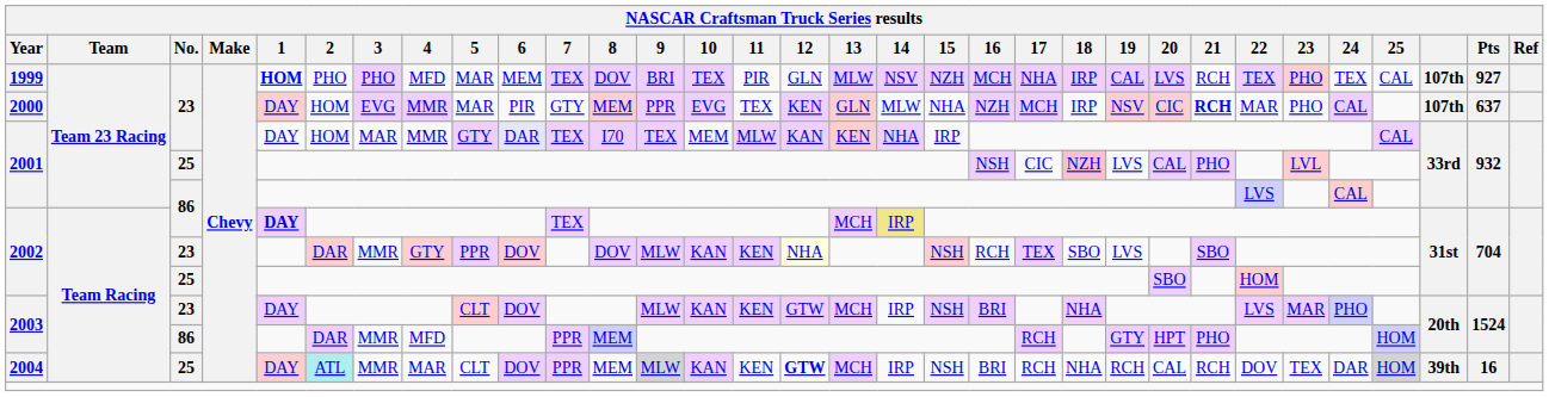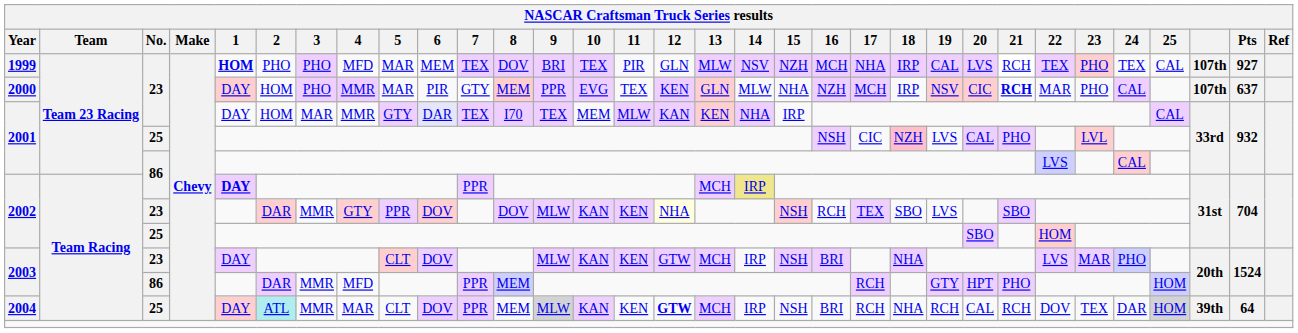 <table class="wikitable" style="text-align:center; font-size:75%">
 <tr>
 <th colspan=32><a href='#'>NASCAR Craftsman Truck Series</a> results</th>
 </tr>
 <tr>
 <th>Year</th>
 <th>Team</th>
 <th>No.</th>
 <th>Make</th>
 <th>1</th>
 <th>2</th>
 <th>3</th>
 <th>4</th>
 <th>5</th>
 <th>6</th>
 <th>7</th>
 <th>8</th>
 <th>9</th>
 <th>10</th>
 <th>11</th>
 <th>12</th>
 <th>13</th>
 <th>14</th>
 <th>15</th>
 <th>16</th>
 <th>17</th>
 <th>18</th>
 <th>19</th>
 <th>20</th>
 <th>21</th>
 <th>22</th>
 <th>23</th>
 <th>24</th>
 <th>25</th>
 <th></th>
 <th>Pts</th>
 <th>Ref</th>
 </tr>
 <tr>
 <th><a href='#'>1999</a></th>
 <th rowspan=5><a href='#'>Team 23 Racing</a></th>
 <th rowspan=3>23</th>
 <th rowspan=11><a href='#'>Chevy</a></th>
 <td><strong><a href='#'>HOM</a></strong></td>
 <td><a href='#'>PHO</a></td>
 <td style="background:#EFCFFF;"><a href='#'>PHO</a><br></td>
 <td><a href='#'>MFD</a></td>
 <td><a href='#'>MAR</a></td>
 <td><a href='#'>MEM</a></td>
 <td style="background:#EFCFFF;"><a href='#'>TEX</a><br></td>
 <td style="background:#EFCFFF;"><a href='#'>DOV</a><br></td>
 <td style="background:#EFCFFF;"><a href='#'>BRI</a><br></td>
 <td style="background:#EFCFFF;"><a href='#'>TEX</a><br></td>
 <td><a href='#'>PIR</a></td>
 <td><a href='#'>GLN</a></td>
 <td style="background:#EFCFFF;"><a href='#'>MLW</a><br></td>
 <td style="background:#EFCFFF;"><a href='#'>NSV</a><br></td>
 <td style="background:#EFCFFF;"><a href='#'>NZH</a><br></td>
 <td style="background:#EFCFFF;"><a href='#'>MCH</a><br></td>
 <td style="background:#EFCFFF;"><a href='#'>NHA</a><br></td>
 <td style="background:#EFCFFF;"><a href='#'>IRP</a><br></td>
 <td style="background:#EFCFFF;"><a href='#'>CAL</a><br></td>
 <td style="background:#EFCFFF;"><a href='#'>LVS</a><br></td>
 <td style="background:#FFFFFF;"><a href='#'>RCH</a><br></td>
 <td style="background:#EFCFFF;"><a href='#'>TEX</a><br></td>
 <td style="background:#FFCFCF;"><a href='#'>PHO</a><br></td>
 <td><a href='#'>TEX</a></td>
 <td><a href='#'>CAL</a></td>
 <th>107th</th>
 <th>927</th>
 <th></th>
 </tr>
 <tr>
 <th><a href='#'>2000</a></th>
 <td style="background:#FFCFCF;"><a href='#'>DAY</a><br></td>
 <td><a href='#'>HOM</a></td>
-<td style="background:#EFCFFF;"><a href='#'>EVG</a><br></td>
+<td style="background:#EFCFFF;"><a href='#'>PHO</a><br></td>
 <td style="background:#EFCFFF;"><a href='#'>MMR</a><br></td>
 <td><a href='#'>MAR</a></td>
 <td><a href='#'>PIR</a></td>
 <td><a href='#'>GTY</a></td>
 <td style="background:#FFCFCF;"><a href='#'>MEM</a><br></td>
 <td style="background:#EFCFFF;"><a href='#'>PPR</a><br></td>
 <td style="background:#EFCFFF;"><a href='#'>EVG</a><br></td>
 <td><a href='#'>TEX</a></td>
 <td style="background:#EFCFFF;"><a href='#'>KEN</a><br></td>
 <td style="background:#FFCFCF;"><a href='#'>GLN</a><br></td>
 <td><a href='#'>MLW</a></td>
 <td><a href='#'>NHA</a></td>
 <td style="background:#EFCFFF;"><a href='#'>NZH</a><br></td>
 <td style="background:#EFCFFF;"><a href='#'>MCH</a><br></td>
 <td><a href='#'>IRP</a></td>
 <td style="background:#FFCFCF;"><a href='#'>NSV</a><br></td>
 <td style="background:#FFCFCF;"><a href='#'>CIC</a><br></td>
 <td><strong><a href='#'>RCH</a></strong></td>
 <td><a href='#'>MAR</a></td>
 <td><a href='#'>PHO</a></td>
 <td style="background:#EFCFFF;"><a href='#'>CAL</a><br></td>
 <td></td>
 <th>107th</th>
 <th>637</th>
 <th></th>
 </tr>
 <tr>
 <th rowspan=3><a href='#'>2001</a></th>
 <td><a href='#'>DAY</a></td>
 <td><a href='#'>HOM</a></td>
 <td><a href='#'>MAR</a></td>
 <td><a href='#'>MMR</a></td>
 <td style="background:#EFCFFF;"><a href='#'>GTY</a><br></td>
 <td style="background: lavender;"><a href='#'>DAR</a></td>
 <td style="background:#EFCFFF;"><a href='#'>TEX</a><br></td>
 <td style="background:#EFCFFF;"><a href='#'>I70</a><br></td>
 <td style="background:#EFCFFF;"><a href='#'>TEX</a><br></td>
 <td><a href='#'>MEM</a></td>
 <td style="background:#EFCFFF;"><a href='#'>MLW</a><br></td>
 <td style="background:#EFCFFF;"><a href='#'>KAN</a><br></td>
 <td style="background:#FFCFCF;"><a href='#'>KEN</a><br></td>
 <td style="background:#EFCFFF;"><a href='#'>NHA</a><br></td>
 <td><a href='#'>IRP</a></td>
 <td colspan=9></td>
 <td style="background:#EFCFFF;"><a href='#'>CAL</a><br></td>
 <th rowspan=3>33rd</th>
 <th rowspan=3>932</th>
 <th rowspan=3></th>
 </tr>
 <tr>
 <th>25</th>
 <td colspan=15></td>
 <td style="background:#EFCFFF;"><a href='#'>NSH</a><br></td>
 <td><a href='#'>CIC</a></td>
 <td style="background: pink;"><a href='#'>NZH</a></td>
 <td><a href='#'>LVS</a></td>
 <td style="background:#EFCFFF;"><a href='#'>CAL</a><br></td>
 <td style="background:#EFCFFF;"><a href='#'>PHO</a><br></td>
 <td></td>
 <td style="background:#FFCFCF;"><a href='#'>LVL</a><br></td>
 <td colspan=2></td>
 </tr>
 <tr>
 <th rowspan=2>86</th>
 <td colspan=21></td>
 <td style="background:#CFCFFF;"><a href='#'>LVS</a><br></td>
 <td></td>
 <td style="background:#FFCFCF;"><a href='#'>CAL</a><br></td>
 <td></td>
 </tr>
 <tr>
 <th rowspan=3><a href='#'>2002</a></th>
 <th rowspan=6><a href='#'>Team Racing</a></th>
 <td style="background:#EFCFFF;"><strong><a href='#'>DAY</a><br></strong></td>
 <td colspan=5></td>
-<td style="background:#EFCFFF;"><a href='#'>TEX</a><br></td>
+<td style="background:#EFCFFF;"><a href='#'>PPR</a><br></td>
 <td colspan=5></td>
 <td style="background:#EFCFFF;"><a href='#'>MCH</a><br></td>
 <td style="background: khaki;"><a href='#'>IRP</a></td>
 <td colspan=11></td>
 <th rowspan=3>31st</th>
 <th rowspan=3>704</th>
 <th rowspan=3></th>
 </tr>
 <tr>
 <th>23</th>
 <td></td>
 <td style="background:#FFCFCF;"><a href='#'>DAR</a><br></td>
 <td><a href='#'>MMR</a></td>
 <td style="background:#FFCFCF;"><a href='#'>GTY</a><br></td>
 <td style="background:#EFCFFF;"><a href='#'>PPR</a><br></td>
 <td style="background:#FFCFCF;"><a href='#'>DOV</a><br></td>
 <td></td>
 <td style="background:#EFCFFF;"><a href='#'>DOV</a><br></td>
 <td style="background:#EFCFFF;"><a href='#'>MLW</a><br></td>
 <td style="background:#EFCFFF;"><a href='#'>KAN</a><br></td>
 <td style="background:#EFCFFF;"><a href='#'>KEN</a><br></td>
 <td style="background: lightyellow;"><a href='#'>NHA</a></td>
 <td colspan=2></td>
 <td style="background:#FFCFCF;"><a href='#'>NSH</a><br></td>
 <td><a href='#'>RCH</a></td>
 <td style="background:#EFCFFF;"><a href='#'>TEX</a><br></td>
 <td><a href='#'>SBO</a></td>
 <td><a href='#'>LVS</a></td>
 <td></td>
 <td style="background:#EFCFFF;"><a href='#'>SBO</a><br></td>
 <td colspan=4></td>
 </tr>
 <tr>
 <th>25</th>
 <td colspan=19></td>
 <td style="background:#EFCFFF;"><a href='#'>SBO</a><br></td>
 <td></td>
 <td style="background:#FFCFCF;"><a href='#'>HOM</a><br></td>
 <td colspan=3></td>
 </tr>
 <tr>
 <th rowspan=2><a href='#'>2003</a></th>
 <th>23</th>
 <td style="background:#EFCFFF;"><a href='#'>DAY</a><br></td>
 <td colspan=3></td>
 <td style="background:#FFCFCF;"><a href='#'>CLT</a><br></td>
 <td style="background:#EFCFFF;"><a href='#'>DOV</a><br></td>
 <td colspan=2></td>
 <td style="background:#EFCFFF;"><a href='#'>MLW</a><br></td>
 <td style="background:#EFCFFF;"><a href='#'>KAN</a><br></td>
 <td style="background:#EFCFFF;"><a href='#'>KEN</a><br></td>
 <td style="background:#EFCFFF;"><a href='#'>GTW</a><br></td>
 <td style="background:#EFCFFF;"><a href='#'>MCH</a><br></td>
 <td><a href='#'>IRP</a></td>
 <td style="background:#EFCFFF;"><a href='#'>NSH</a><br></td>
 <td style="background:#EFCFFF;"><a href='#'>BRI</a><br></td>
 <td></td>
 <td style="background:#EFCFFF;"><a href='#'>NHA</a><br></td>
 <td colspan=3></td>
 <td style="background:#EFCFFF;"><a href='#'>LVS</a><br></td>
 <td style="background:#EFCFFF;"><a href='#'>MAR</a><br></td>
 <td style="background:#CFCFFF;"><a href='#'>PHO</a><br></td>
 <td></td>
 <th rowspan=2>20th</th>
 <th rowspan=2>1524</th>
 <th rowspan=2></th>
 </tr>
 <tr>
 <th>86</th>
 <td></td>
 <td style="background:#EFCFFF;"><a href='#'>DAR</a><br></td>
 <td><a href='#'>MMR</a></td>
 <td><a href='#'>MFD</a></td>
 <td colspan=2></td>
 <td style="background:#EFCFFF;"><a href='#'>PPR</a><br></td>
 <td style="background:#CFCFFF;"><a href='#'>MEM</a><br></td>
 <td colspan=8></td>
 <td style="background:#EFCFFF;"><a href='#'>RCH</a><br></td>
 <td></td>
 <td style="background:#EFCFFF;"><a href='#'>GTY</a><br></td>
 <td style="background:#EFCFFF;"><a href='#'>HPT</a><br></td>
 <td style="background:#EFCFFF;"><a href='#'>PHO</a><br></td>
 <td colspan=3></td>
 <td style="background:#CFCFFF;"><a href='#'>HOM</a><br></td>
 </tr>
 <tr>
 <th><a href='#'>2004</a></th>
 <th>25</th>
 <td style="background:#FFCFCF;"><a href='#'>DAY</a><br></td>
 <td style="background: paleturquoise;"><a href='#'>ATL</a></td>
 <td><a href='#'>MMR</a></td>
 <td><a href='#'>MAR</a></td>
 <td><a href='#'>CLT</a></td>
 <td style="background:#EFCFFF;"><a href='#'>DOV</a><br></td>
 <td style="background:#EFCFFF;"><a href='#'>PPR</a><br></td>
 <td><a href='#'>MEM</a></td>
 <td style="background: lightgrey;"><a href='#'>MLW</a></td>
 <td style="background:#EFCFFF;"><a href='#'>KAN</a><br></td>
 <td><a href='#'>KEN</a></td>
 <td><strong><a href='#'>GTW</a></strong></td>
 <td style="background:#EFCFFF;"><a href='#'>MCH</a><br></td>
 <td><a href='#'>IRP</a></td>
 <td><a href='#'>NSH</a></td>
 <td><a href='#'>BRI</a></td>
 <td><a href='#'>RCH</a></td>
 <td><a href='#'>NHA</a></td>
 <td><a href='#'>RCH</a></td>
 <td><a href='#'>CAL</a></td>
 <td><a href='#'>RCH</a></td>
 <td><a href='#'>DOV</a></td>
 <td><a href='#'>TEX</a></td>
 <td><a href='#'>DAR</a></td>
 <td style="background: lightgrey;"><a href='#'>HOM</a></td>
 <th>39th</th>
-<th>16</th>
+<th>64</th>
 <th></th>
 </tr>
 <tr>
 <td colspan=32></td>
 </tr>
 </table>
